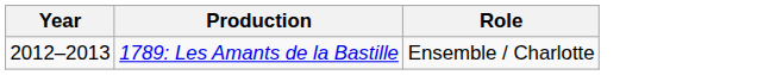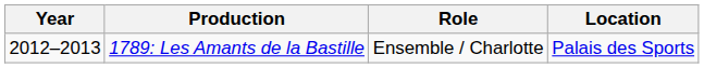 <table class="wikitable">
 <tr>
 <th>Year</th>
 <th>Production</th>
 <th>Role</th>
+<th>Location</th>
 </tr>
 <tr>
 <td>2012–2013</td>
 <td><em><a href='#'>1789: Les Amants de la Bastille</a></em></td>
 <td>Ensemble / Charlotte</td>
+<td><a href='#'>Palais des Sports</a></td>
 </tr>
 </table>
